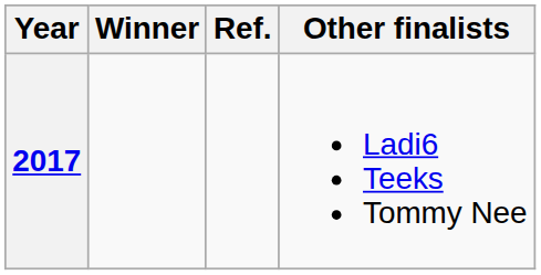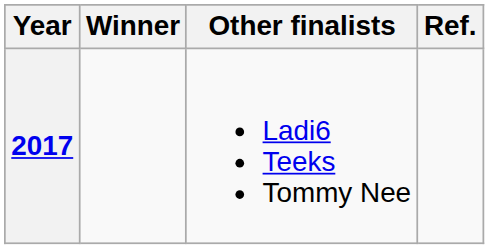 <table class="wikitable sortable">
 <tr>
 <th scope="col">Year</th>
 <th scope="col">Winner</th>
+<th scope="col" class=unsortable>Other finalists</th>
 <th scope="col" class=unsortable>Ref.</th>
-<th scope="col" class=unsortable>Other finalists</th>
 </tr>
 <tr>
 <th scope="row"><a href='#'>2017</a></th>
 <td></td>
+<td><br><ul><li><a href='#'>Ladi6</a></li><li><a href='#'>Teeks</a></li><li>Tommy Nee</li></ul></td>
 <td align="center"></td>
-<td><br><ul><li><a href='#'>Ladi6</a></li><li><a href='#'>Teeks</a></li><li>Tommy Nee</li></ul></td>
 </tr>
 </table>
